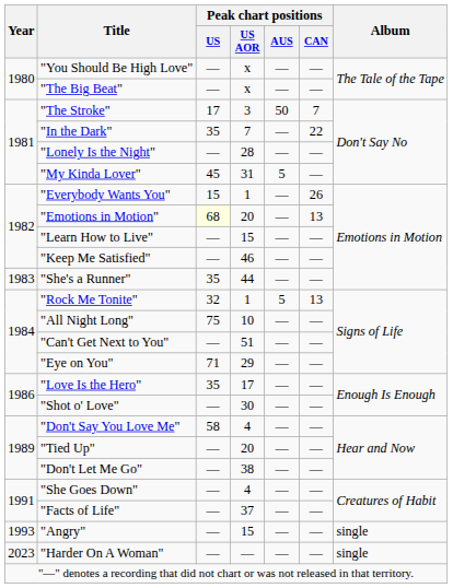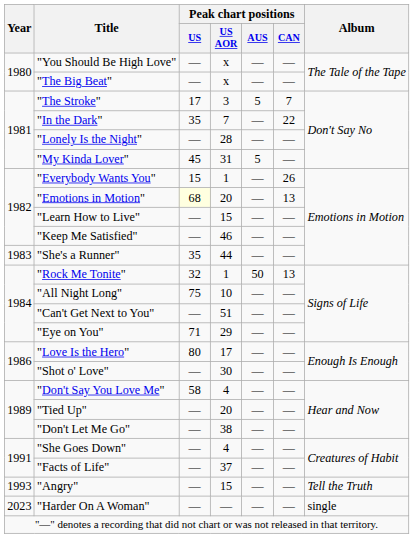 <table class="wikitable" style="text-align:center;">
 <tr>
 <th rowspan="2">Year</th>
 <th rowspan="2">Title</th>
 <th colspan="4">Peak chart positions</th>
 <th rowspan="2">Album</th>
 </tr>
 <tr style="font-size:smaller;">
 <th style="width:35px;"><a href='#'>US</a><br></th>
 <th style="width:35px;"><a href='#'>US<br>AOR</a><br></th>
 <th style="width:35px;"><a href='#'>AUS</a><br></th>
 <th style="width:35px;"><a href='#'>CAN</a></th>
 </tr>
 <tr>
 <td rowspan="2">1980</td>
 <td style="text-align:left;">"You Should Be High Love"</td>
 <td>—</td>
 <td>x</td>
 <td>—</td>
 <td>—</td>
 <td style="text-align:left;" rowspan="2"><em>The Tale of the Tape</em></td>
 </tr>
 <tr>
 <td style="text-align:left;">"<a href='#'>The Big Beat</a>"</td>
 <td>—</td>
 <td>x</td>
 <td>—</td>
 <td>—</td>
 </tr>
 <tr>
 <td rowspan="4">1981</td>
 <td style="text-align:left;">"<a href='#'>The Stroke</a>"</td>
 <td>17</td>
 <td>3</td>
-<td>50</td>
+<td>5</td>
 <td>7</td>
 <td style="text-align:left;" rowspan="4"><em>Don't Say No</em></td>
 </tr>
 <tr>
 <td style="text-align:left;">"<a href='#'>In the Dark</a>"</td>
 <td>35</td>
 <td>7</td>
 <td>—</td>
 <td>22</td>
 </tr>
 <tr>
 <td style="text-align:left;">"<a href='#'>Lonely Is the Night</a>"</td>
 <td>—</td>
 <td>28</td>
 <td>—</td>
 <td>—</td>
 </tr>
 <tr>
 <td style="text-align:left;">"<a href='#'>My Kinda Lover</a>"</td>
 <td>45</td>
 <td>31</td>
 <td>5</td>
 <td>—</td>
 </tr>
 <tr>
 <td rowspan="4">1982</td>
 <td style="text-align:left;">"<a href='#'>Everybody Wants You</a>"</td>
 <td>15</td>
 <td>1</td>
 <td>—</td>
 <td>26</td>
 <td style="text-align:left;" rowspan="5"><em>Emotions in Motion</em></td>
 </tr>
 <tr>
 <td style="text-align:left;">"<a href='#'>Emotions in Motion</a>"</td>
 <td style="background: lightyellow;">68</td>
 <td>20</td>
 <td>—</td>
 <td>13</td>
 </tr>
 <tr>
 <td style="text-align:left;">"Learn How to Live"</td>
 <td>—</td>
 <td>15</td>
 <td>—</td>
 <td>—</td>
 </tr>
 <tr>
 <td style="text-align:left;">"Keep Me Satisfied"</td>
 <td>—</td>
 <td>46</td>
 <td>—</td>
 <td>—</td>
 </tr>
 <tr>
 <td>1983</td>
 <td style="text-align:left;">"She's a Runner"</td>
 <td>35</td>
 <td>44</td>
 <td>—</td>
 <td>—</td>
 </tr>
 <tr>
 <td rowspan="4">1984</td>
 <td style="text-align:left;">"<a href='#'>Rock Me Tonite</a>"</td>
 <td>32</td>
 <td>1</td>
-<td>5</td>
+<td>50</td>
 <td>13</td>
 <td rowspan="4" style="text-align:left;"><em>Signs of Life</em></td>
 </tr>
 <tr>
 <td style="text-align:left;">"All Night Long"</td>
 <td>75</td>
 <td>10</td>
 <td>—</td>
 <td>—</td>
 </tr>
 <tr>
 <td style="text-align:left;">"Can't Get Next to You" </td>
 <td>—</td>
 <td>51</td>
 <td>—</td>
 <td>—</td>
 </tr>
 <tr>
 <td style="text-align:left;">"Eye on You"</td>
 <td>71</td>
 <td>29</td>
 <td>—</td>
 <td>—</td>
 </tr>
 <tr>
 <td rowspan="2">1986</td>
 <td style="text-align:left;">"<a href='#'>Love Is the Hero</a>"</td>
-<td>35</td>
+<td>80</td>
 <td>17</td>
 <td>—</td>
 <td>—</td>
 <td style="text-align:left;" rowspan="2"><em>Enough Is Enough</em></td>
 </tr>
 <tr>
 <td style="text-align:left;">"Shot o' Love"</td>
 <td>—</td>
 <td>30</td>
 <td>—</td>
 <td>—</td>
 </tr>
 <tr>
 <td rowspan="3">1989</td>
 <td style="text-align:left;">"<a href='#'>Don't Say You Love Me</a>"</td>
 <td>58</td>
 <td>4</td>
 <td>—</td>
 <td>—</td>
 <td style="text-align:left;" rowspan="3"><em>Hear and Now</em></td>
 </tr>
 <tr>
 <td style="text-align:left;">"Tied Up"</td>
 <td>—</td>
 <td>20</td>
 <td>—</td>
 <td>—</td>
 </tr>
 <tr>
 <td style="text-align:left;">"Don't Let Me Go"</td>
 <td>—</td>
 <td>38</td>
 <td>—</td>
 <td>—</td>
 </tr>
 <tr>
 <td rowspan="2">1991</td>
 <td style="text-align:left;">"She Goes Down"</td>
 <td>—</td>
 <td>4</td>
 <td>—</td>
 <td>—</td>
 <td style="text-align:left;" rowspan="2"><em>Creatures of Habit</em></td>
 </tr>
 <tr>
 <td style="text-align:left;">"Facts of Life"</td>
 <td>—</td>
 <td>37</td>
 <td>—</td>
 <td>—</td>
 </tr>
 <tr>
 <td>1993</td>
 <td style="text-align:left;">"Angry"</td>
 <td>—</td>
 <td>15</td>
 <td>—</td>
 <td>—</td>
-<td style="text-align:left;">single</td>
+<td style="text-align:left;"><em>Tell the Truth</em></td>
 </tr>
 <tr>
 <td>2023</td>
 <td style="text-align:left;">"Harder On A Woman"</td>
 <td>—</td>
 <td>—</td>
 <td>—</td>
 <td>—</td>
 <td style="text-align:left;">single</td>
 </tr>
 <tr>
 <td colspan="7" style="font-size:90%">"—" denotes a recording that did not chart or was not released in that territory.</td>
 </tr>
 </table>
